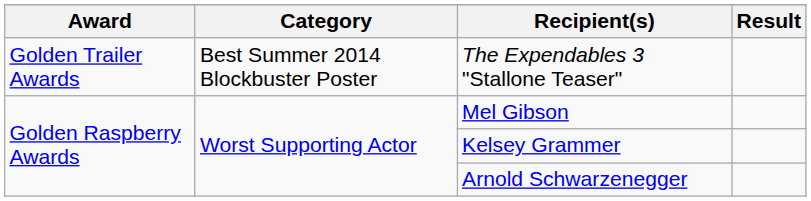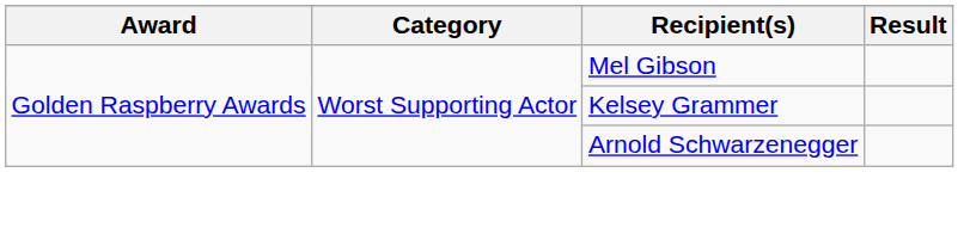 <table class="wikitable plainrowheaders sortable">
 <tr style="text-align:center;">
 </tr>
 <tr>
 <th>Award</th>
 <th>Category</th>
 <th>Recipient(s)</th>
 <th>Result</th>
-</tr>
-<tr>
-<td><a href='#'>Golden Trailer Awards</a></td>
-<td>Best Summer 2014 Blockbuster Poster</td>
-<td><em>The Expendables 3</em> "Stallone Teaser"  <br></td>
-<td></td>
 </tr>
 <tr>
 <td rowspan="3"><a href='#'>Golden Raspberry Awards</a></td>
 <td rowspan=3><a href='#'>Worst Supporting Actor</a></td>
 <td><a href='#'>Mel Gibson</a></td>
 <td></td>
 </tr>
 <tr>
 <td><a href='#'>Kelsey Grammer</a></td>
 <td></td>
 </tr>
 <tr>
 <td><a href='#'>Arnold Schwarzenegger</a></td>
 <td></td>
 </tr>
 </table>
